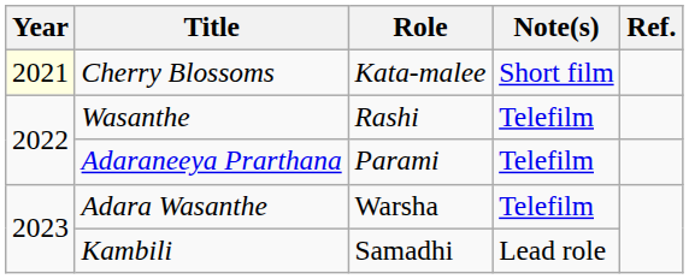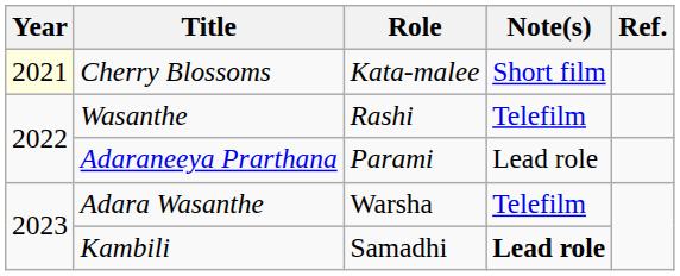 <table class="wikitable sortable">
 <tr>
 <th>Year</th>
 <th>Title</th>
 <th>Role</th>
 <th>Note(s)</th>
 <th>Ref.</th>
 </tr>
 <tr>
 <td style="background: lightyellow;">2021</td>
 <td><em>Cherry Blossoms</em></td>
 <td><em>Kata-malee</em></td>
 <td><a href='#'>Short film</a></td>
 <td></td>
 </tr>
 <tr>
 <td rowspan="2">2022</td>
 <td><em>Wasanthe</em></td>
 <td><em>Rashi</em></td>
 <td><a href='#'>Telefilm</a></td>
 <td></td>
 </tr>
 <tr>
 <td><em><a href='#'>Adaraneeya Prarthana</a></em></td>
 <td><em>Parami</em></td>
-<td><a href='#'>Telefilm</a></td>
+<td>Lead role</td>
 <td></td>
 </tr>
 <tr>
 <td rowspan="2">2023</td>
 <td><em>Adara Wasanthe</em></td>
 <td>Warsha</td>
 <td><a href='#'>Telefilm</a></td>
 </tr>
 <tr>
 <td><em>Kambili</em></td>
 <td>Samadhi</td>
-<td>Lead role</td>
+<td><strong>Lead role</strong></td>
 </tr>
 </table>
